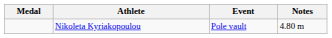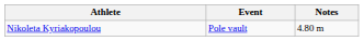 <table class="wikitable" style="font-size:90%" width=60%>
 <tr>
-<th>Medal</th>
 <th>Athlete</th>
 <th>Event</th>
 <th>Notes</th>
 </tr>
 <tr>
-<td></td>
 <td><a href='#'>Nikoleta Kyriakopoulou</a></td>
 <td><a href='#'>Pole vault</a></td>
 <td>4.80 m</td>
 </tr>
 </table>
